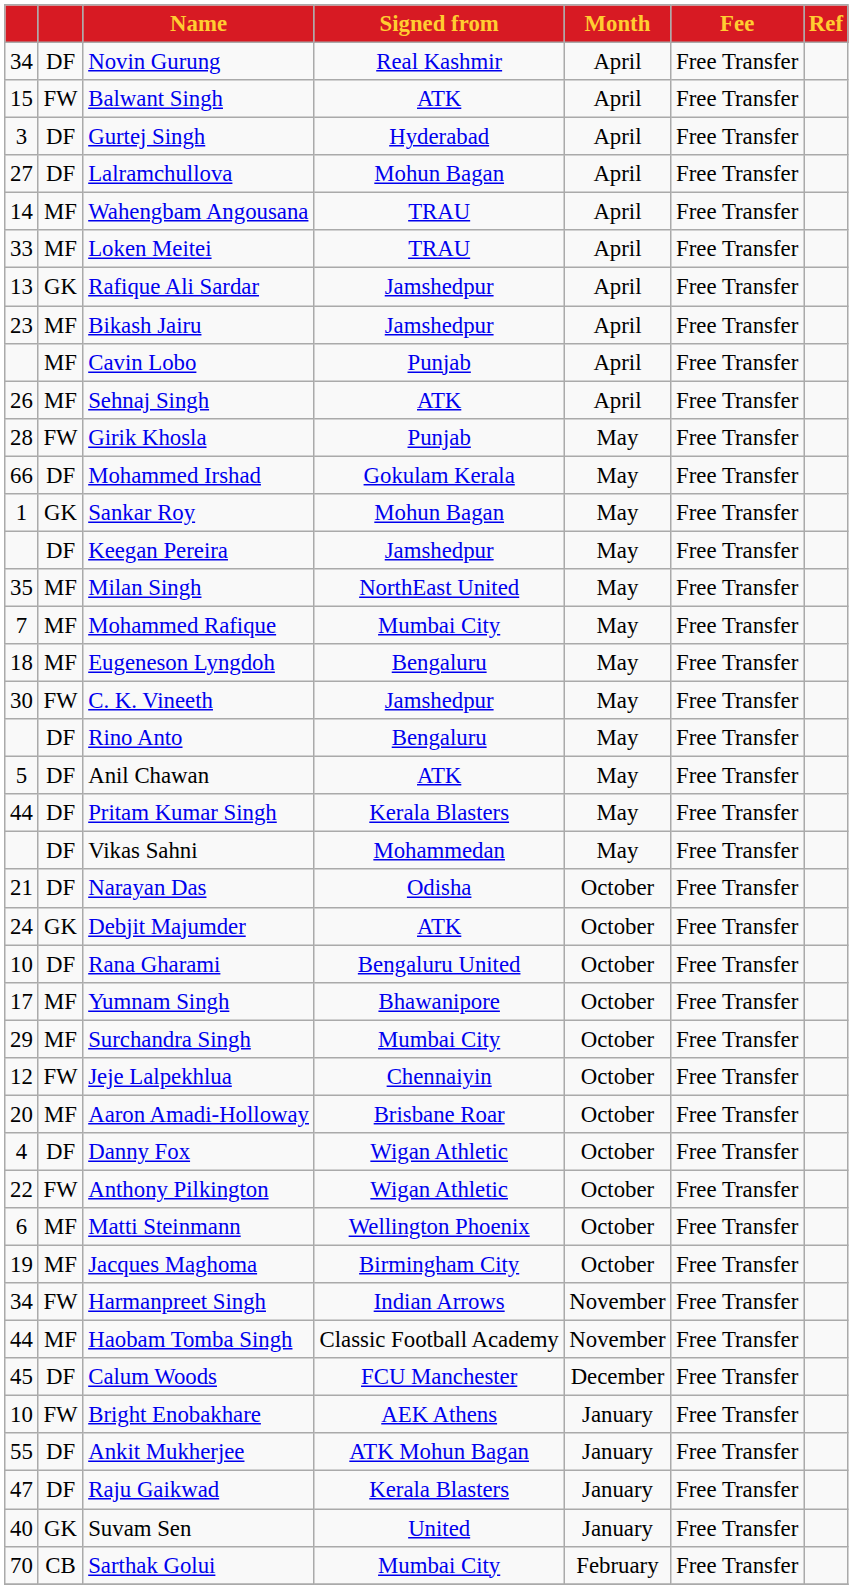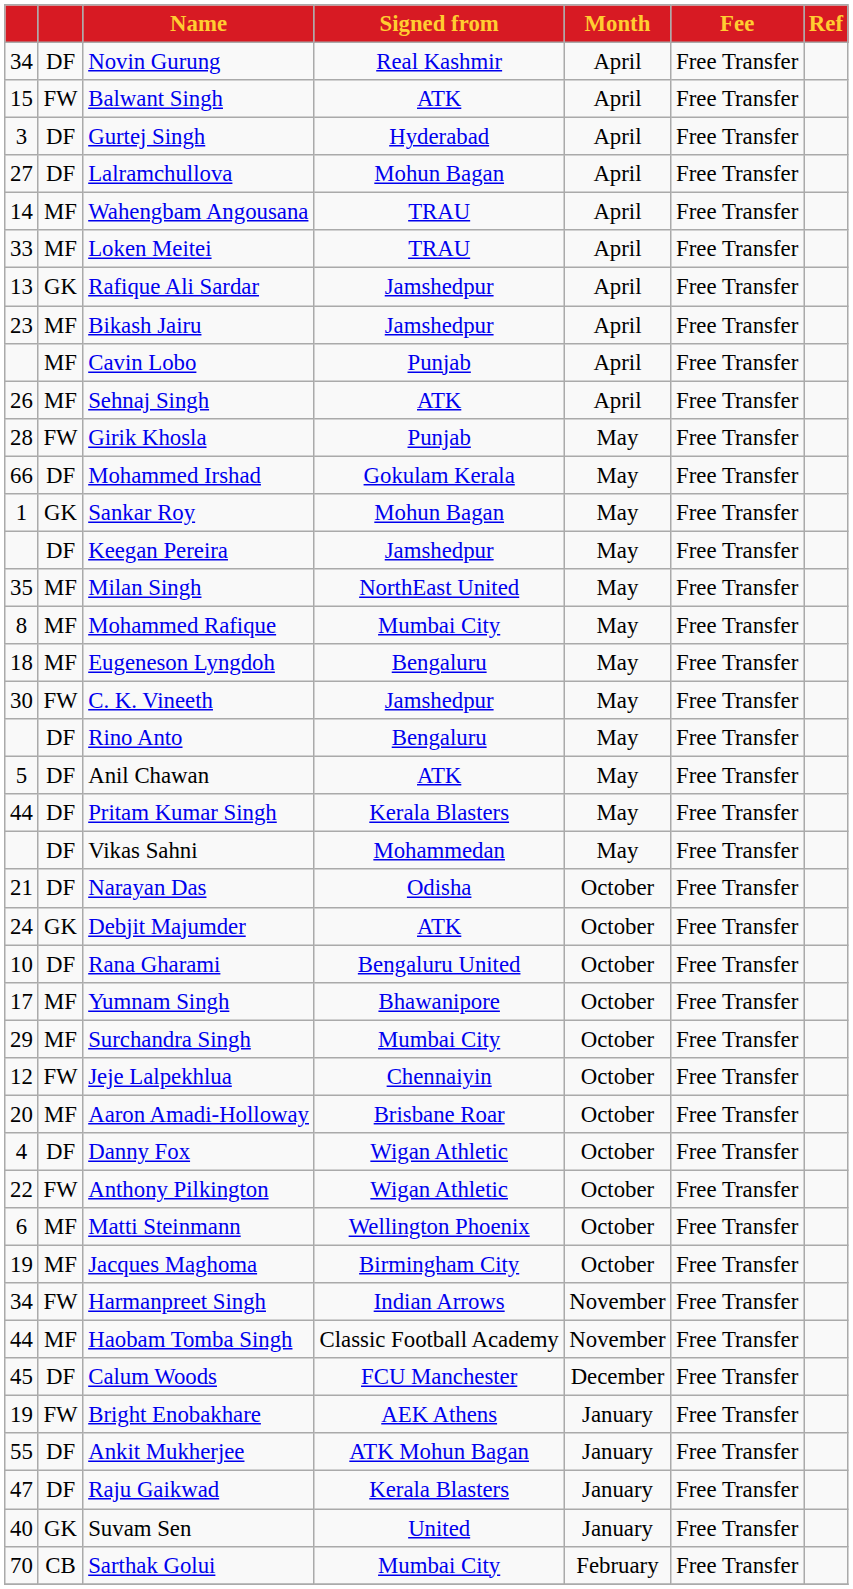 <table class="wikitable" style="text-align:center; font-size:95%;">
 <tr>
 <th style="background:#d71a23; color:#ffcd31; text-align:center;"></th>
 <th style="background:#d71a23; color:#ffcd31; text-align:center;"></th>
 <th style="background:#d71a23; color:#ffcd31; text-align:center;">Name</th>
 <th style="background:#d71a23; color:#ffcd31; text-align:center;">Signed from</th>
 <th style="background:#d71a23; color:#ffcd31; text-align:center;">Month</th>
 <th style="background:#d71a23; color:#ffcd31; text-align:center;">Fee</th>
 <th style="background:#d71a23; color:#ffcd31; text-align:center;">Ref</th>
 </tr>
 <tr>
 <td>34</td>
 <td>DF</td>
 <td style="text-align:left"> <a href='#'>Novin Gurung</a></td>
 <td><a href='#'>Real Kashmir</a></td>
 <td>April</td>
 <td>Free Transfer</td>
 <td></td>
 </tr>
 <tr>
 <td>15</td>
 <td>FW</td>
 <td style="text-align:left"> <a href='#'>Balwant Singh</a></td>
 <td><a href='#'>ATK</a></td>
 <td>April</td>
 <td>Free Transfer</td>
 <td></td>
 </tr>
 <tr>
 <td>3</td>
 <td>DF</td>
 <td style="text-align:left"> <a href='#'>Gurtej Singh</a></td>
 <td><a href='#'>Hyderabad</a></td>
 <td>April</td>
 <td>Free Transfer</td>
 <td></td>
 </tr>
 <tr>
 <td>27</td>
 <td>DF</td>
 <td style="text-align:left"> <a href='#'>Lalramchullova</a></td>
 <td><a href='#'>Mohun Bagan</a></td>
 <td>April</td>
 <td>Free Transfer</td>
 <td></td>
 </tr>
 <tr>
 <td>14</td>
 <td>MF</td>
 <td style="text-align:left"> <a href='#'>Wahengbam Angousana</a></td>
 <td><a href='#'>TRAU</a></td>
 <td>April</td>
 <td>Free Transfer</td>
 <td></td>
 </tr>
 <tr>
 <td>33</td>
 <td>MF</td>
 <td style="text-align:left"> <a href='#'>Loken Meitei</a></td>
 <td><a href='#'>TRAU</a></td>
 <td>April</td>
 <td>Free Transfer</td>
 <td></td>
 </tr>
 <tr>
 <td>13</td>
 <td>GK</td>
 <td style="text-align:left"> <a href='#'>Rafique Ali Sardar</a></td>
 <td><a href='#'>Jamshedpur</a></td>
 <td>April</td>
 <td>Free Transfer</td>
 <td></td>
 </tr>
 <tr>
 <td>23</td>
 <td>MF</td>
 <td style="text-align:left"> <a href='#'>Bikash Jairu</a></td>
 <td><a href='#'>Jamshedpur</a></td>
 <td>April</td>
 <td>Free Transfer</td>
 <td></td>
 </tr>
 <tr>
 <td></td>
 <td>MF</td>
 <td style="text-align:left"> <a href='#'>Cavin Lobo</a></td>
 <td><a href='#'>Punjab</a></td>
 <td>April</td>
 <td>Free Transfer</td>
 <td></td>
 </tr>
 <tr>
 <td>26</td>
 <td>MF</td>
 <td style="text-align:left"> <a href='#'>Sehnaj Singh</a></td>
 <td><a href='#'>ATK</a></td>
 <td>April</td>
 <td>Free Transfer</td>
 <td></td>
 </tr>
 <tr>
 <td>28</td>
 <td>FW</td>
 <td style="text-align:left"> <a href='#'>Girik Khosla</a></td>
 <td><a href='#'>Punjab</a></td>
 <td>May</td>
 <td>Free Transfer</td>
 <td></td>
 </tr>
 <tr>
 <td>66</td>
 <td>DF</td>
 <td style="text-align:left"> <a href='#'>Mohammed Irshad</a></td>
 <td><a href='#'>Gokulam Kerala</a></td>
 <td>May</td>
 <td>Free Transfer</td>
 <td></td>
 </tr>
 <tr>
 <td>1</td>
 <td>GK</td>
 <td style="text-align:left"> <a href='#'>Sankar Roy</a></td>
 <td><a href='#'>Mohun Bagan</a></td>
 <td>May</td>
 <td>Free Transfer</td>
 <td></td>
 </tr>
 <tr>
 <td></td>
 <td>DF</td>
 <td style="text-align:left"> <a href='#'>Keegan Pereira</a></td>
 <td><a href='#'>Jamshedpur</a></td>
 <td>May</td>
 <td>Free Transfer</td>
 <td></td>
 </tr>
 <tr>
 <td>35</td>
 <td>MF</td>
 <td style="text-align:left"> <a href='#'>Milan Singh</a></td>
 <td><a href='#'>NorthEast United</a></td>
 <td>May</td>
 <td>Free Transfer</td>
 <td></td>
 </tr>
 <tr>
-<td>7</td>
+<td>8</td>
 <td>MF</td>
 <td style="text-align:left"> <a href='#'>Mohammed Rafique</a></td>
 <td><a href='#'>Mumbai City</a></td>
 <td>May</td>
 <td>Free Transfer</td>
 <td></td>
 </tr>
 <tr>
 <td>18</td>
 <td>MF</td>
 <td style="text-align:left"> <a href='#'>Eugeneson Lyngdoh</a></td>
 <td><a href='#'>Bengaluru</a></td>
 <td>May</td>
 <td>Free Transfer</td>
 <td></td>
 </tr>
 <tr>
 <td>30</td>
 <td>FW</td>
 <td style="text-align:left"> <a href='#'>C. K. Vineeth</a></td>
 <td><a href='#'>Jamshedpur</a></td>
 <td>May</td>
 <td>Free Transfer</td>
 <td></td>
 </tr>
 <tr>
 <td></td>
 <td>DF</td>
 <td style="text-align:left"> <a href='#'>Rino Anto</a></td>
 <td><a href='#'>Bengaluru</a></td>
 <td>May</td>
 <td>Free Transfer</td>
 <td></td>
 </tr>
 <tr>
 <td>5</td>
 <td>DF</td>
 <td style="text-align:left"> Anil Chawan</td>
 <td><a href='#'>ATK</a></td>
 <td>May</td>
 <td>Free Transfer</td>
 <td></td>
 </tr>
 <tr>
 <td>44</td>
 <td>DF</td>
 <td style="text-align:left"> <a href='#'>Pritam Kumar Singh</a></td>
 <td><a href='#'>Kerala Blasters</a></td>
 <td>May</td>
 <td>Free Transfer</td>
 <td></td>
 </tr>
 <tr>
 <td></td>
 <td>DF</td>
 <td style="text-align:left"> Vikas Sahni</td>
 <td><a href='#'>Mohammedan</a></td>
 <td>May</td>
 <td>Free Transfer</td>
 <td></td>
 </tr>
 <tr>
 <td>21</td>
 <td>DF</td>
 <td style="text-align:left"> <a href='#'>Narayan Das</a></td>
 <td><a href='#'>Odisha</a></td>
 <td>October</td>
 <td>Free Transfer</td>
 <td></td>
 </tr>
 <tr>
 <td>24</td>
 <td>GK</td>
 <td style="text-align:left"> <a href='#'>Debjit Majumder</a></td>
 <td><a href='#'>ATK</a></td>
 <td>October</td>
 <td>Free Transfer</td>
 <td></td>
 </tr>
 <tr>
 <td>10</td>
 <td>DF</td>
 <td style="text-align:left"> <a href='#'>Rana Gharami</a></td>
 <td><a href='#'>Bengaluru United</a></td>
 <td>October</td>
 <td>Free Transfer</td>
 <td></td>
 </tr>
 <tr>
 <td>17</td>
 <td>MF</td>
 <td style="text-align:left"> <a href='#'>Yumnam Singh</a></td>
 <td><a href='#'>Bhawanipore</a></td>
 <td>October</td>
 <td>Free Transfer</td>
 <td></td>
 </tr>
 <tr>
 <td>29</td>
 <td>MF</td>
 <td style="text-align:left"> <a href='#'>Surchandra Singh</a></td>
 <td><a href='#'>Mumbai City</a></td>
 <td>October</td>
 <td>Free Transfer</td>
 <td></td>
 </tr>
 <tr>
 <td>12</td>
 <td>FW</td>
 <td style="text-align:left"> <a href='#'>Jeje Lalpekhlua</a></td>
 <td><a href='#'>Chennaiyin</a></td>
 <td>October</td>
 <td>Free Transfer</td>
 <td></td>
 </tr>
 <tr>
 <td>20</td>
 <td>MF</td>
 <td style="text-align:left"> <a href='#'>Aaron Amadi-Holloway</a></td>
 <td><a href='#'>Brisbane Roar</a></td>
 <td>October</td>
 <td>Free Transfer</td>
 <td></td>
 </tr>
 <tr>
 <td>4</td>
 <td>DF</td>
 <td style="text-align:left"> <a href='#'>Danny Fox</a></td>
 <td><a href='#'>Wigan Athletic</a></td>
 <td>October</td>
 <td>Free Transfer</td>
 <td></td>
 </tr>
 <tr>
 <td>22</td>
 <td>FW</td>
 <td style="text-align:left"> <a href='#'>Anthony Pilkington</a></td>
 <td><a href='#'>Wigan Athletic</a></td>
 <td>October</td>
 <td>Free Transfer</td>
 <td></td>
 </tr>
 <tr>
 <td>6</td>
 <td>MF</td>
 <td style="text-align:left"> <a href='#'>Matti Steinmann</a></td>
 <td><a href='#'>Wellington Phoenix</a></td>
 <td>October</td>
 <td>Free Transfer</td>
 <td></td>
 </tr>
 <tr>
 <td>19</td>
 <td>MF</td>
 <td style="text-align:left"> <a href='#'>Jacques Maghoma</a></td>
 <td><a href='#'>Birmingham City</a></td>
 <td>October</td>
 <td>Free Transfer</td>
 <td></td>
 </tr>
 <tr>
 <td>34</td>
 <td>FW</td>
 <td style="text-align:left"> <a href='#'>Harmanpreet Singh</a></td>
 <td><a href='#'>Indian Arrows</a></td>
 <td>November</td>
 <td>Free Transfer</td>
 <td></td>
 </tr>
 <tr>
 <td>44</td>
 <td>MF</td>
 <td style="text-align:left"> <a href='#'>Haobam Tomba Singh</a></td>
 <td>Classic Football Academy</td>
 <td>November</td>
 <td>Free Transfer</td>
 <td></td>
 </tr>
 <tr>
 <td>45</td>
 <td>DF</td>
 <td style="text-align:left"> <a href='#'>Calum Woods</a></td>
 <td><a href='#'>FCU Manchester</a></td>
 <td>December</td>
 <td>Free Transfer</td>
 <td></td>
 </tr>
 <tr>
-<td>10</td>
+<td>19</td>
 <td>FW</td>
 <td style="text-align:left"> <a href='#'>Bright Enobakhare</a></td>
 <td><a href='#'>AEK Athens</a></td>
 <td>January</td>
 <td>Free Transfer</td>
 <td></td>
 </tr>
 <tr>
 <td>55</td>
 <td>DF</td>
 <td style="text-align:left"> <a href='#'>Ankit Mukherjee</a></td>
 <td><a href='#'>ATK Mohun Bagan</a></td>
 <td>January</td>
 <td>Free Transfer</td>
 <td></td>
 </tr>
 <tr>
 <td>47</td>
 <td>DF</td>
 <td style="text-align:left"> <a href='#'>Raju Gaikwad</a></td>
 <td><a href='#'>Kerala Blasters</a></td>
 <td>January</td>
 <td>Free Transfer</td>
 <td></td>
 </tr>
 <tr>
 <td>40</td>
 <td>GK</td>
 <td style="text-align:left"> Suvam Sen</td>
 <td><a href='#'>United</a></td>
 <td>January</td>
 <td>Free Transfer</td>
 <td></td>
 </tr>
 <tr>
 <td>70</td>
 <td>CB</td>
 <td style="text-align:left"> <a href='#'>Sarthak Golui</a></td>
 <td><a href='#'>Mumbai City</a></td>
 <td>February</td>
 <td>Free Transfer</td>
 <td></td>
 </tr>
 <tr>
 </tr>
 </table>
